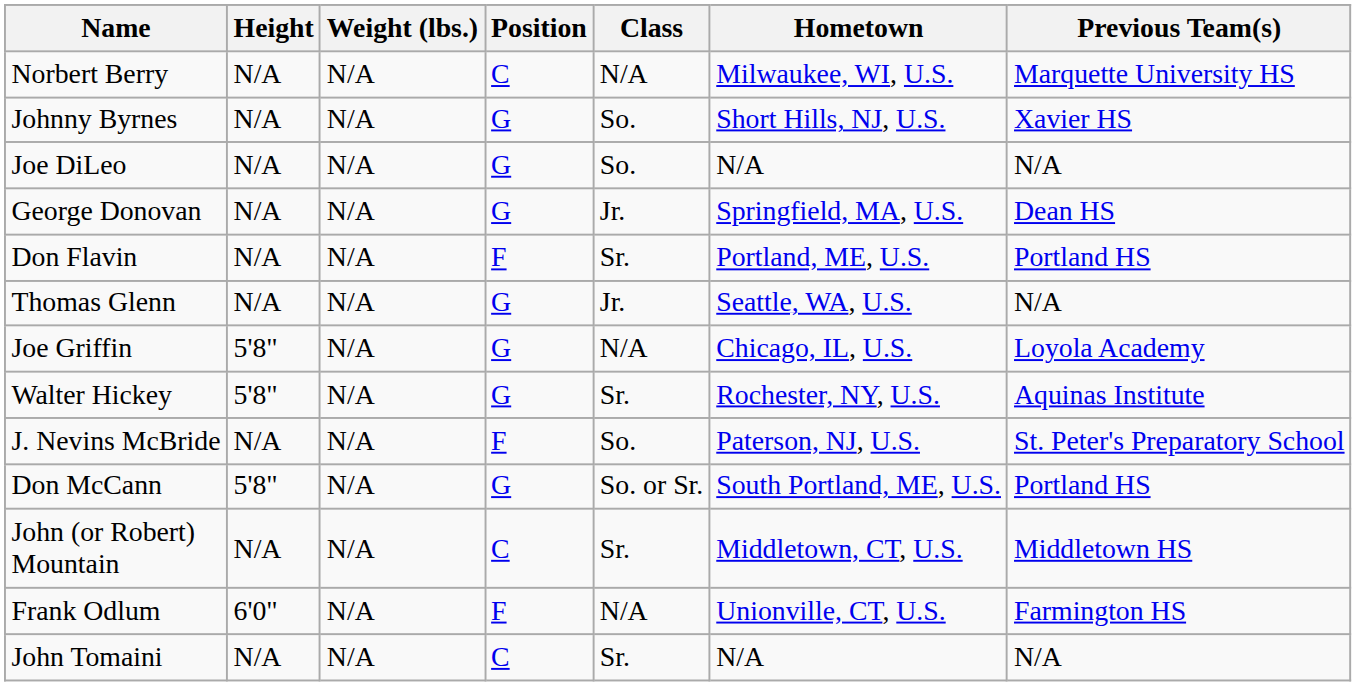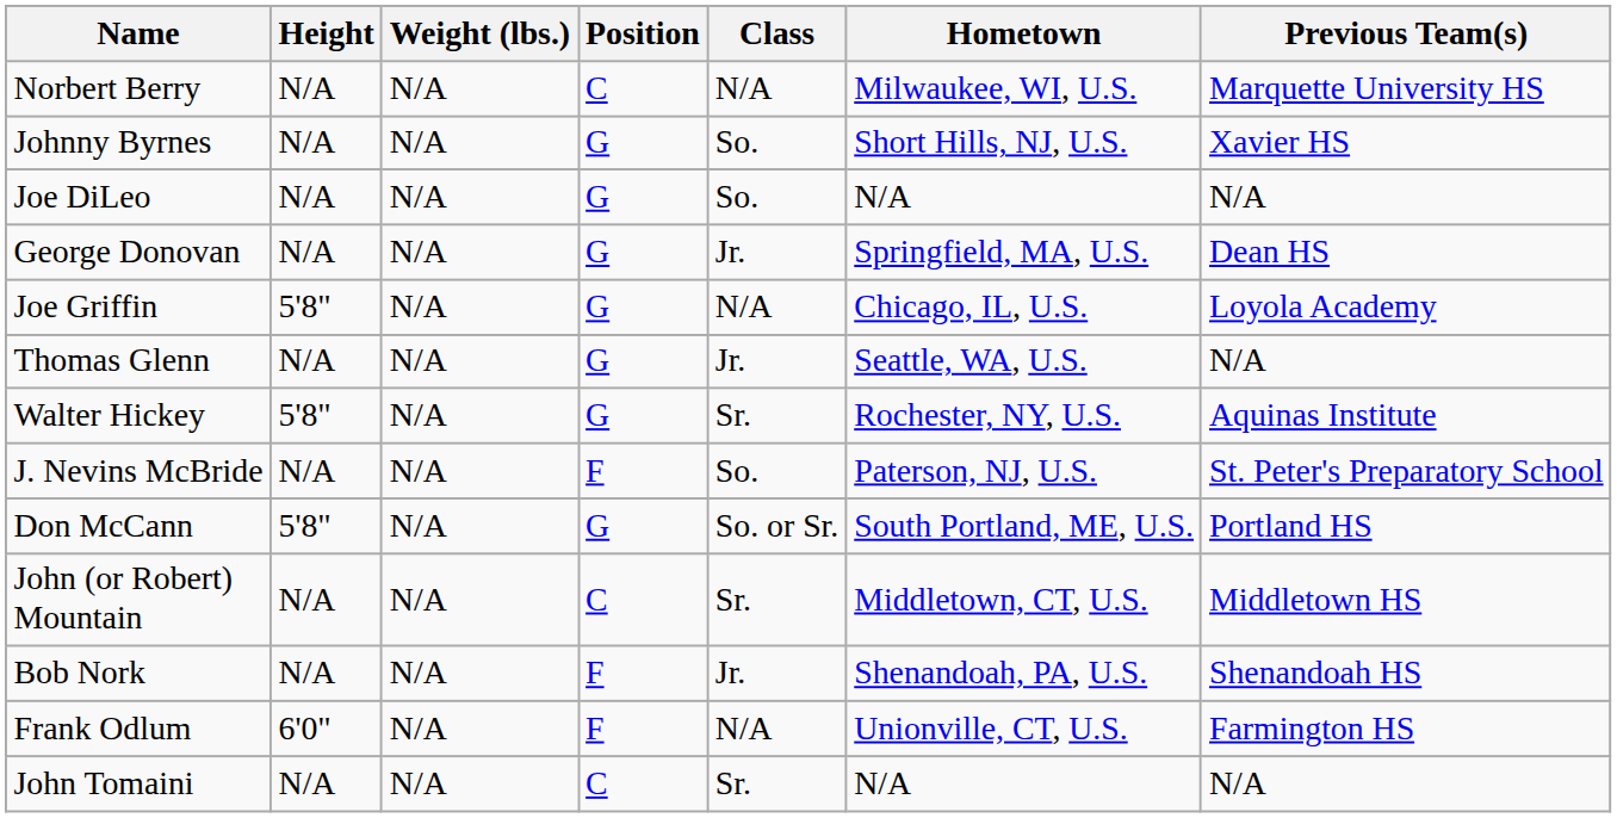 <table class="wikitable" style="font-size: 90%">
 <tr>
 <th>Name</th>
 <th>Height</th>
 <th>Weight (lbs.)</th>
 <th>Position</th>
 <th>Class</th>
 <th>Hometown</th>
 <th>Previous Team(s)</th>
 </tr>
 <tr>
 <td>Norbert Berry</td>
 <td>N/A</td>
 <td>N/A</td>
 <td><a href='#'>C</a></td>
 <td>N/A</td>
 <td><a href='#'>Milwaukee, WI</a>, <a href='#'>U.S.</a></td>
 <td><a href='#'>Marquette University HS</a></td>
 </tr>
 <tr>
 <td>Johnny Byrnes</td>
 <td>N/A</td>
 <td>N/A</td>
 <td><a href='#'>G</a></td>
 <td>So.</td>
 <td><a href='#'>Short Hills, NJ</a>, <a href='#'>U.S.</a></td>
 <td><a href='#'>Xavier HS</a></td>
 </tr>
 <tr>
 <td>Joe DiLeo</td>
 <td>N/A</td>
 <td>N/A</td>
 <td><a href='#'>G</a></td>
 <td>So.</td>
 <td>N/A</td>
 <td>N/A</td>
 </tr>
 <tr>
 <td>George Donovan</td>
 <td>N/A</td>
 <td>N/A</td>
 <td><a href='#'>G</a></td>
 <td>Jr.</td>
 <td><a href='#'>Springfield, MA</a>, <a href='#'>U.S.</a></td>
 <td><a href='#'>Dean HS</a></td>
 </tr>
 <tr>
-<td>Don Flavin</td>
+<td>Joe Griffin</td>
+<td>5'8"</td>
 <td>N/A</td>
+<td><a href='#'>G</a></td>
 <td>N/A</td>
-<td><a href='#'>F</a></td>
-<td>Sr.</td>
-<td><a href='#'>Portland, ME</a>, <a href='#'>U.S.</a></td>
-<td><a href='#'>Portland HS</a></td>
+<td><a href='#'>Chicago, IL</a>, <a href='#'>U.S.</a></td>
+<td><a href='#'>Loyola Academy</a></td>
 </tr>
 <tr>
 <td>Thomas Glenn</td>
 <td>N/A</td>
 <td>N/A</td>
 <td><a href='#'>G</a></td>
 <td>Jr.</td>
 <td><a href='#'>Seattle, WA</a>, <a href='#'>U.S.</a></td>
 <td>N/A</td>
-</tr>
-<tr>
-<td>Joe Griffin</td>
-<td>5'8"</td>
-<td>N/A</td>
-<td><a href='#'>G</a></td>
-<td>N/A</td>
-<td><a href='#'>Chicago, IL</a>, <a href='#'>U.S.</a></td>
-<td><a href='#'>Loyola Academy</a></td>
 </tr>
 <tr>
 <td>Walter Hickey</td>
 <td>5'8"</td>
 <td>N/A</td>
 <td><a href='#'>G</a></td>
 <td>Sr.</td>
 <td><a href='#'>Rochester, NY</a>, <a href='#'>U.S.</a></td>
 <td><a href='#'>Aquinas Institute</a></td>
 </tr>
 <tr>
 <td>J. Nevins McBride</td>
 <td>N/A</td>
 <td>N/A</td>
 <td><a href='#'>F</a></td>
 <td>So.</td>
 <td><a href='#'>Paterson, NJ</a>, <a href='#'>U.S.</a></td>
 <td><a href='#'>St. Peter's Preparatory School</a></td>
 </tr>
 <tr>
 <td>Don McCann</td>
 <td>5'8"</td>
 <td>N/A</td>
 <td><a href='#'>G</a></td>
 <td>So. or Sr.</td>
 <td><a href='#'>South Portland, ME</a>, <a href='#'>U.S.</a></td>
 <td><a href='#'>Portland HS</a></td>
 </tr>
 <tr>
 <td>John (or Robert)<br>Mountain</td>
 <td>N/A</td>
 <td>N/A</td>
 <td><a href='#'>C</a></td>
 <td>Sr.</td>
 <td><a href='#'>Middletown, CT</a>, <a href='#'>U.S.</a></td>
 <td><a href='#'>Middletown HS</a></td>
 </tr>
 <tr>
+<td>Bob Nork</td>
+<td>N/A</td>
+<td>N/A</td>
+<td><a href='#'>F</a></td>
+<td>Jr.</td>
+<td><a href='#'>Shenandoah, PA</a>, <a href='#'>U.S.</a></td>
+<td><a href='#'>Shenandoah HS</a></td>
+</tr>
+<tr>
 <td>Frank Odlum</td>
 <td>6'0"</td>
 <td>N/A</td>
 <td><a href='#'>F</a></td>
 <td>N/A</td>
 <td><a href='#'>Unionville, CT</a>, <a href='#'>U.S.</a></td>
 <td><a href='#'>Farmington HS</a></td>
 </tr>
 <tr>
 <td>John Tomaini</td>
 <td>N/A</td>
 <td>N/A</td>
 <td><a href='#'>C</a></td>
 <td>Sr.</td>
 <td>N/A</td>
 <td>N/A</td>
 </tr>
 </table>
